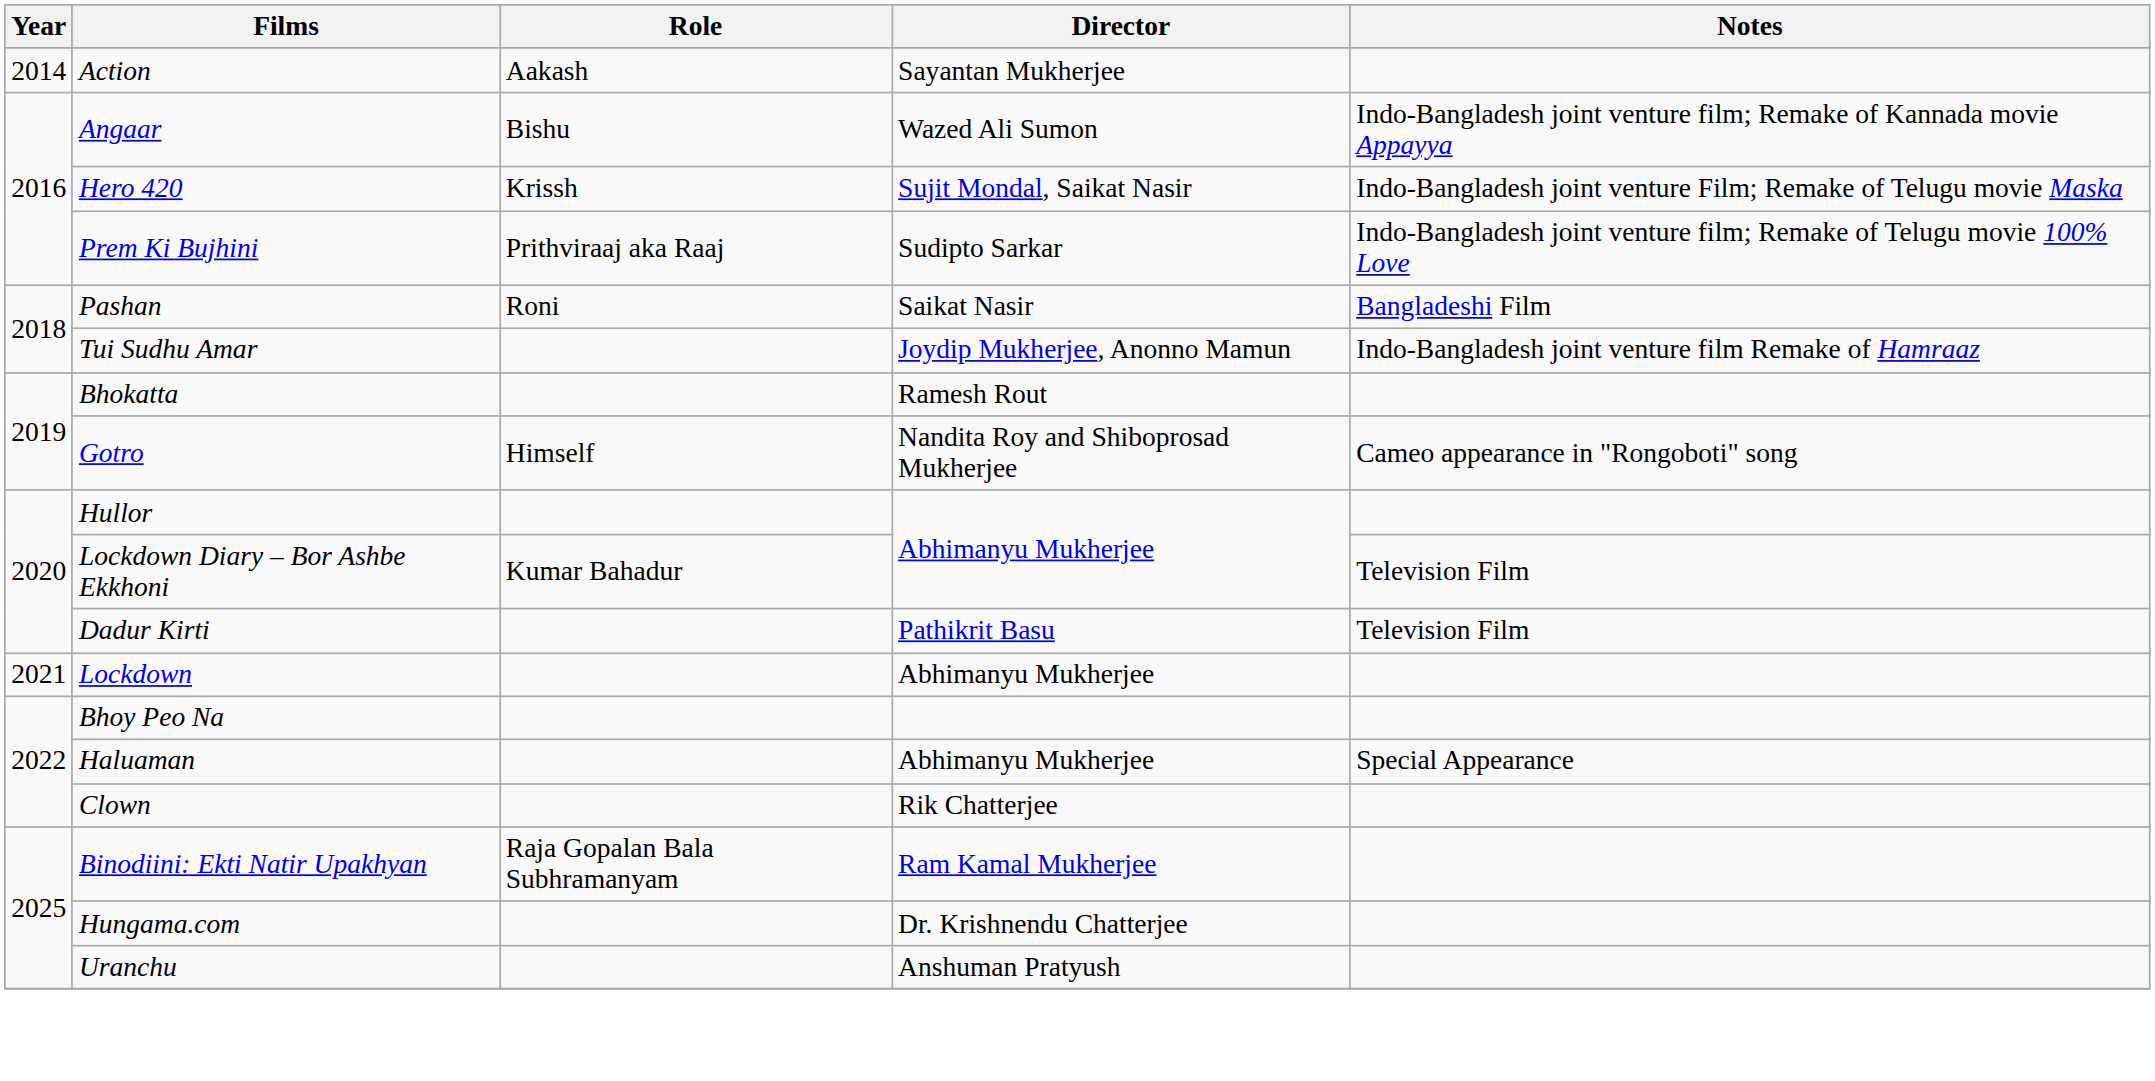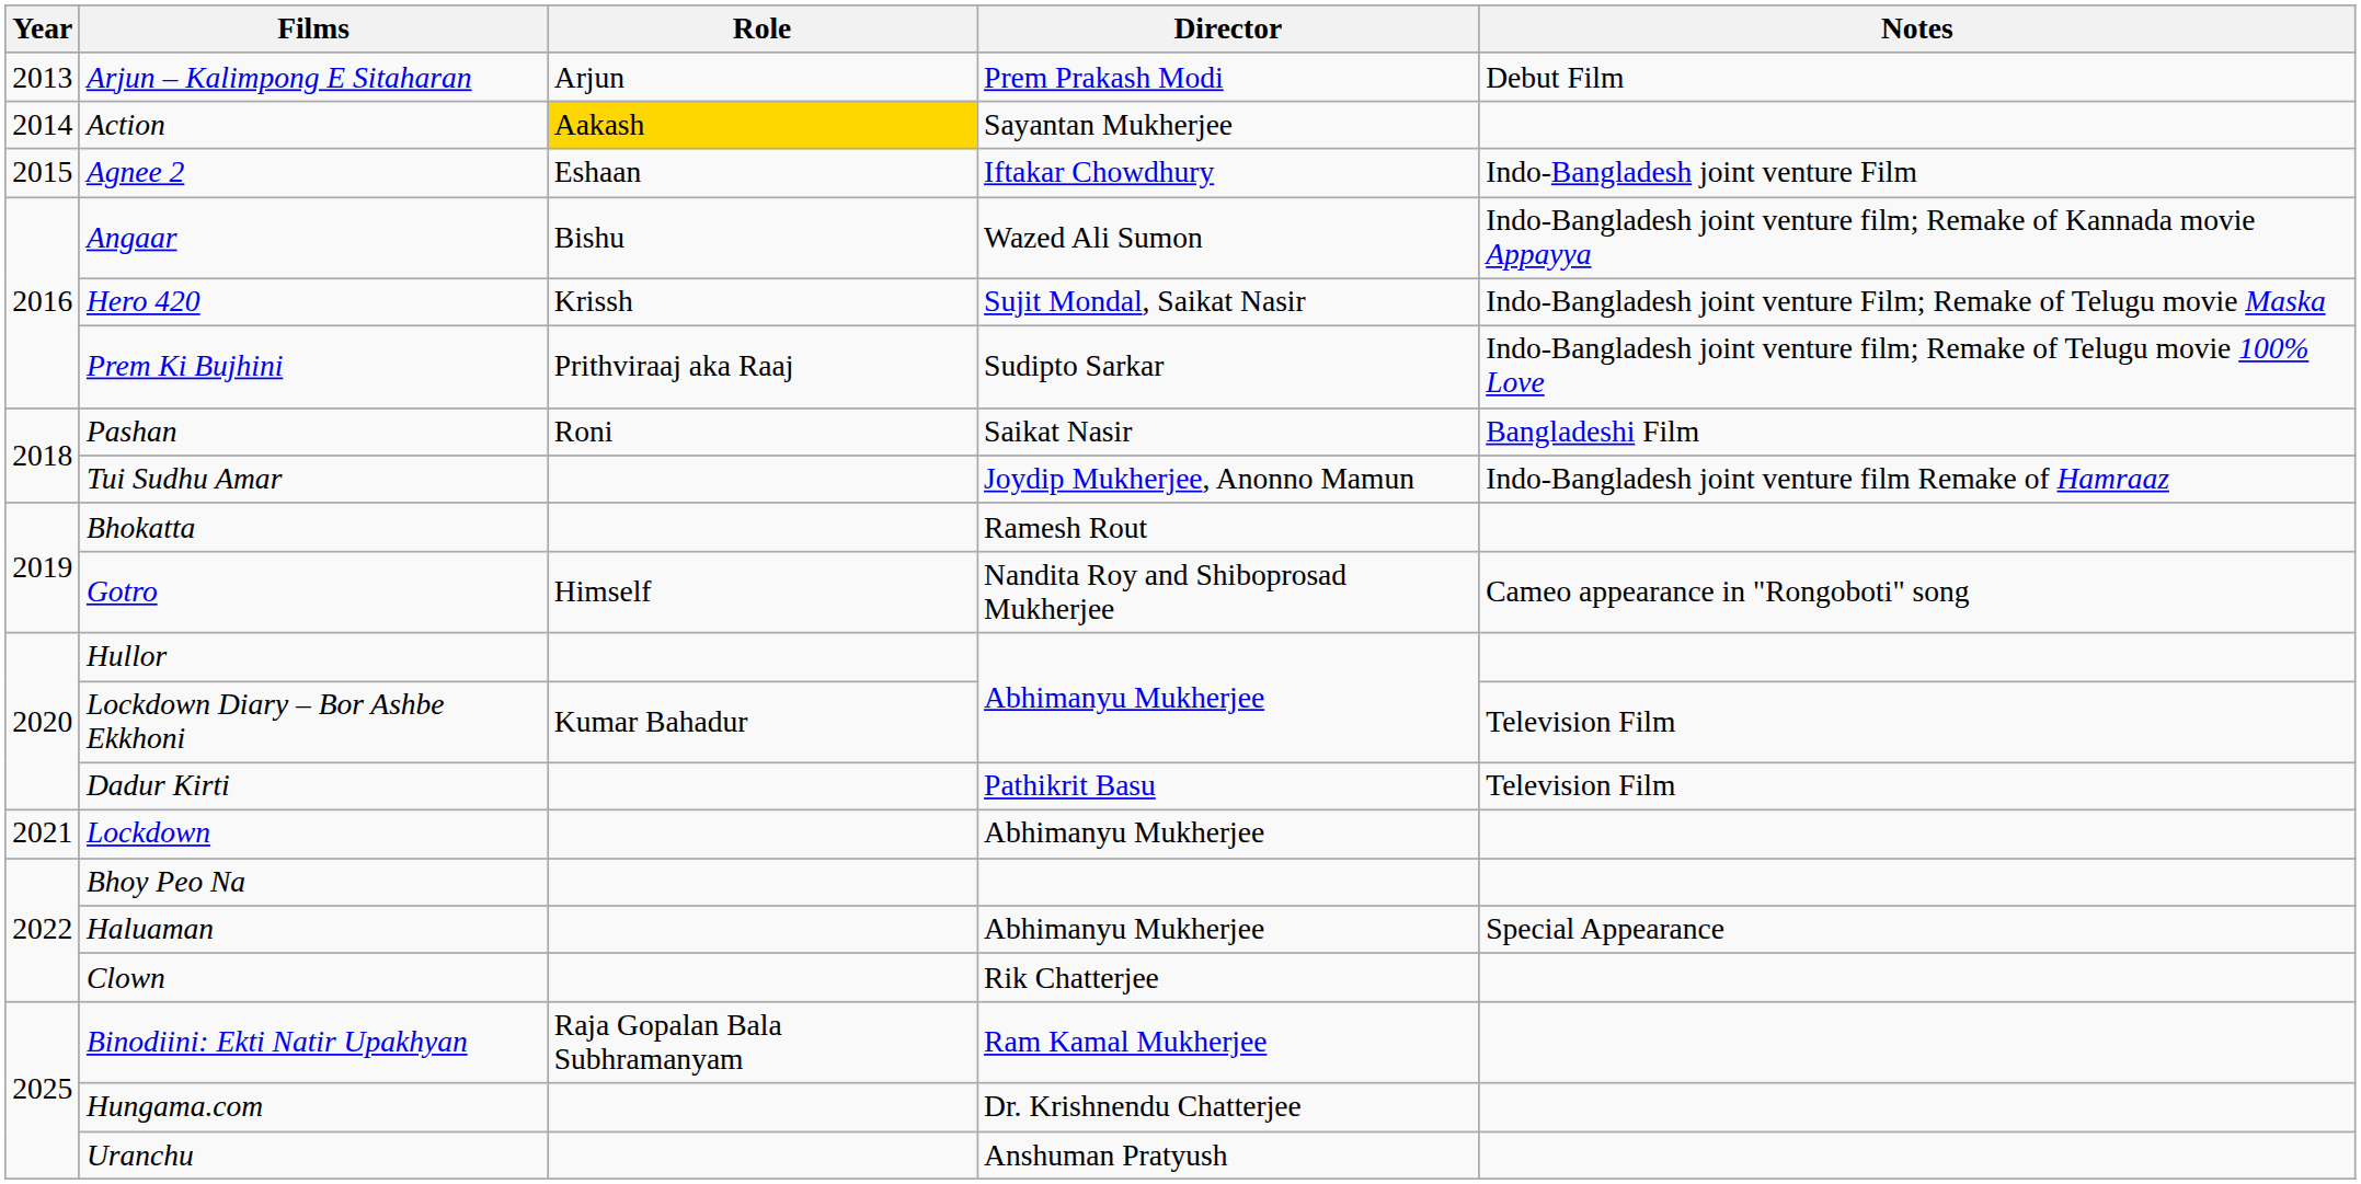 <table class="wikitable sortable">
 <tr>
 <th>Year</th>
 <th>Films</th>
 <th>Role</th>
 <th>Director</th>
 <th>Notes</th>
 </tr>
 <tr>
+<td>2013</td>
+<td><em><a href='#'>Arjun – Kalimpong E Sitaharan</a></em></td>
+<td>Arjun</td>
+<td><a href='#'>Prem Prakash Modi</a></td>
+<td>Debut Film</td>
+</tr>
+<tr>
 <td>2014</td>
 <td><em>Action</em></td>
-<td>Aakash</td>
+<td style="background: gold;">Aakash</td>
 <td>Sayantan Mukherjee</td>
 <td></td>
+</tr>
+<tr>
+<td>2015</td>
+<td><em><a href='#'>Agnee 2</a></em></td>
+<td>Eshaan</td>
+<td><a href='#'>Iftakar Chowdhury</a></td>
+<td>Indo-<a href='#'>Bangladesh</a> joint venture Film</td>
 </tr>
 <tr>
 <td rowspan="3">2016</td>
 <td><em><a href='#'>Angaar</a></em></td>
 <td>Bishu</td>
 <td>Wazed Ali Sumon</td>
 <td>Indo-Bangladesh joint venture film; Remake of Kannada movie <em><a href='#'>Appayya</a></em></td>
 </tr>
 <tr>
 <td><em><a href='#'>Hero 420</a></em></td>
 <td>Krissh</td>
 <td><a href='#'>Sujit Mondal</a>, Saikat Nasir</td>
 <td>Indo-Bangladesh joint venture Film; Remake of Telugu movie <em><a href='#'>Maska</a></em></td>
 </tr>
 <tr>
 <td><em><a href='#'>Prem Ki Bujhini</a></em></td>
 <td>Prithviraaj aka Raaj</td>
 <td>Sudipto Sarkar</td>
 <td>Indo-Bangladesh joint venture film; Remake of Telugu movie <em><a href='#'>100% Love</a></em></td>
 </tr>
 <tr>
 <td rowspan="2">2018</td>
 <td><em>Pashan</em></td>
 <td>Roni</td>
 <td>Saikat Nasir</td>
 <td><a href='#'>Bangladeshi</a> Film</td>
 </tr>
 <tr>
 <td><em>Tui Sudhu Amar</em></td>
 <td></td>
 <td><a href='#'>Joydip Mukherjee</a>, Anonno Mamun</td>
 <td>Indo-Bangladesh joint venture film Remake of <em><a href='#'>Hamraaz</a></em></td>
 </tr>
 <tr>
 <td rowspan="2">2019</td>
 <td><em>Bhokatta</em></td>
 <td></td>
 <td>Ramesh Rout</td>
 <td></td>
 </tr>
 <tr>
 <td><em><a href='#'>Gotro</a></em></td>
 <td>Himself</td>
 <td>Nandita Roy and Shiboprosad Mukherjee</td>
 <td>Cameo appearance in "Rongoboti" song</td>
 </tr>
 <tr>
 <td rowspan="3">2020</td>
 <td><em>Hullor</em></td>
 <td></td>
 <td rowspan="2"><a href='#'>Abhimanyu Mukherjee</a></td>
 <td></td>
 </tr>
 <tr>
 <td><em>Lockdown Diary – Bor Ashbe Ekkhoni</em></td>
 <td>Kumar Bahadur</td>
 <td>Television Film</td>
 </tr>
 <tr>
 <td><em>Dadur Kirti</em></td>
 <td></td>
 <td><a href='#'>Pathikrit Basu</a></td>
 <td>Television Film</td>
 </tr>
 <tr>
 <td>2021</td>
 <td><em><a href='#'>Lockdown</a></em></td>
 <td></td>
 <td>Abhimanyu Mukherjee</td>
 <td></td>
 </tr>
 <tr>
 <td rowspan="3">2022</td>
 <td><em>Bhoy Peo Na</em></td>
 <td></td>
 <td></td>
 <td></td>
 </tr>
 <tr>
 <td><em>Haluaman</em></td>
 <td></td>
 <td>Abhimanyu Mukherjee</td>
 <td>Special Appearance</td>
 </tr>
 <tr>
 <td><em>Clown</em></td>
 <td></td>
 <td>Rik Chatterjee</td>
 <td></td>
 </tr>
 <tr>
 <td rowspan="3">2025</td>
 <td><em><a href='#'>Binodiini: Ekti Natir Upakhyan</a></em></td>
 <td>Raja Gopalan Bala Subhramanyam</td>
 <td><a href='#'>Ram Kamal Mukherjee</a></td>
 <td></td>
 </tr>
 <tr>
 <td><em>Hungama.com</em></td>
 <td></td>
 <td>Dr. Krishnendu Chatterjee</td>
 <td></td>
 </tr>
 <tr>
 <td><em>Uranchu</em></td>
 <td></td>
 <td>Anshuman Pratyush</td>
 <td></td>
 </tr>
 <tr>
 </tr>
 </table>
